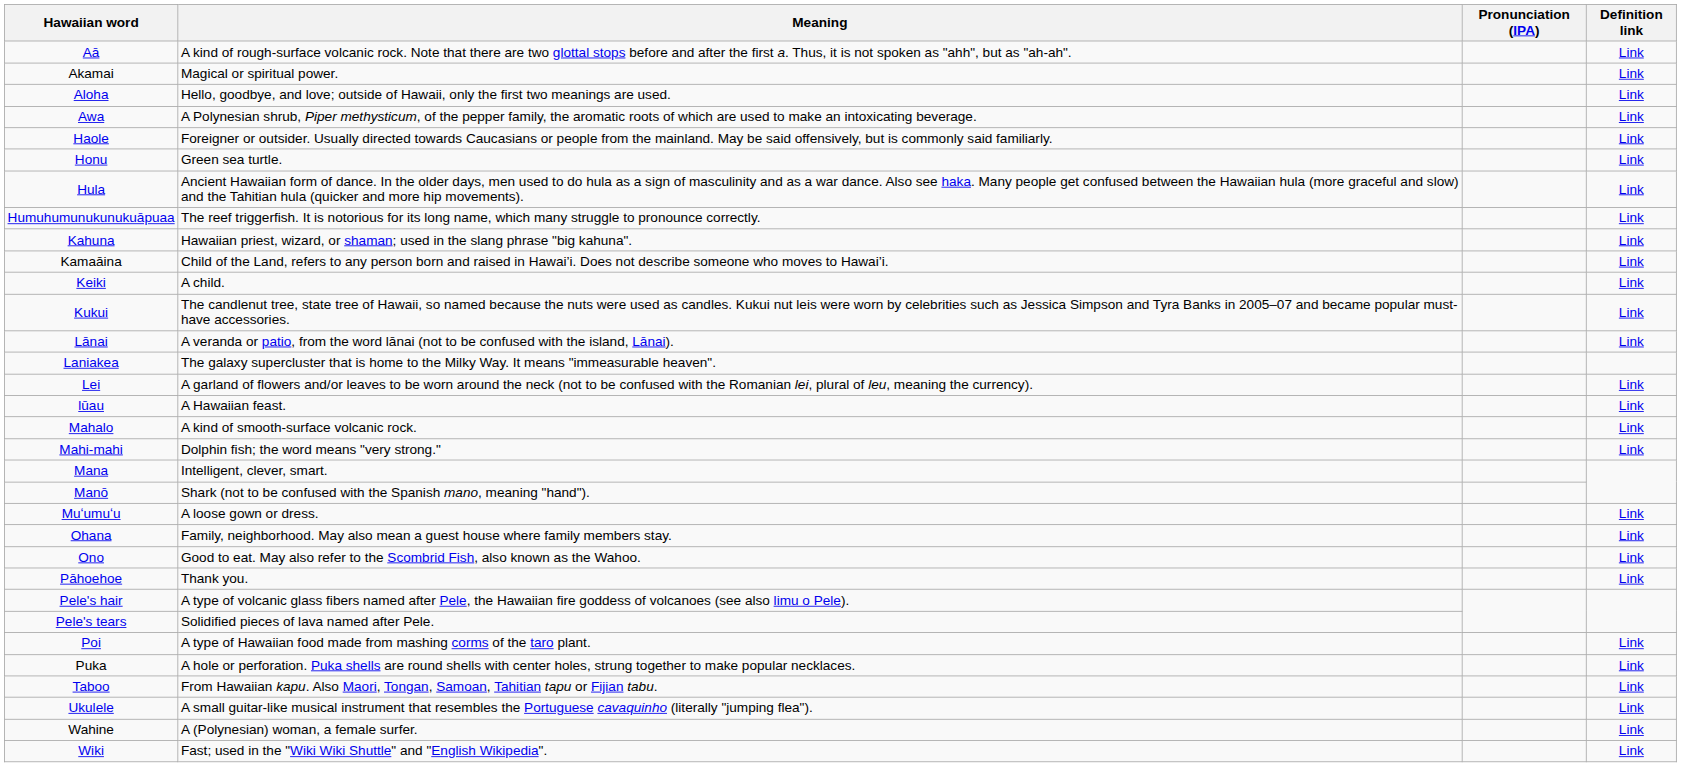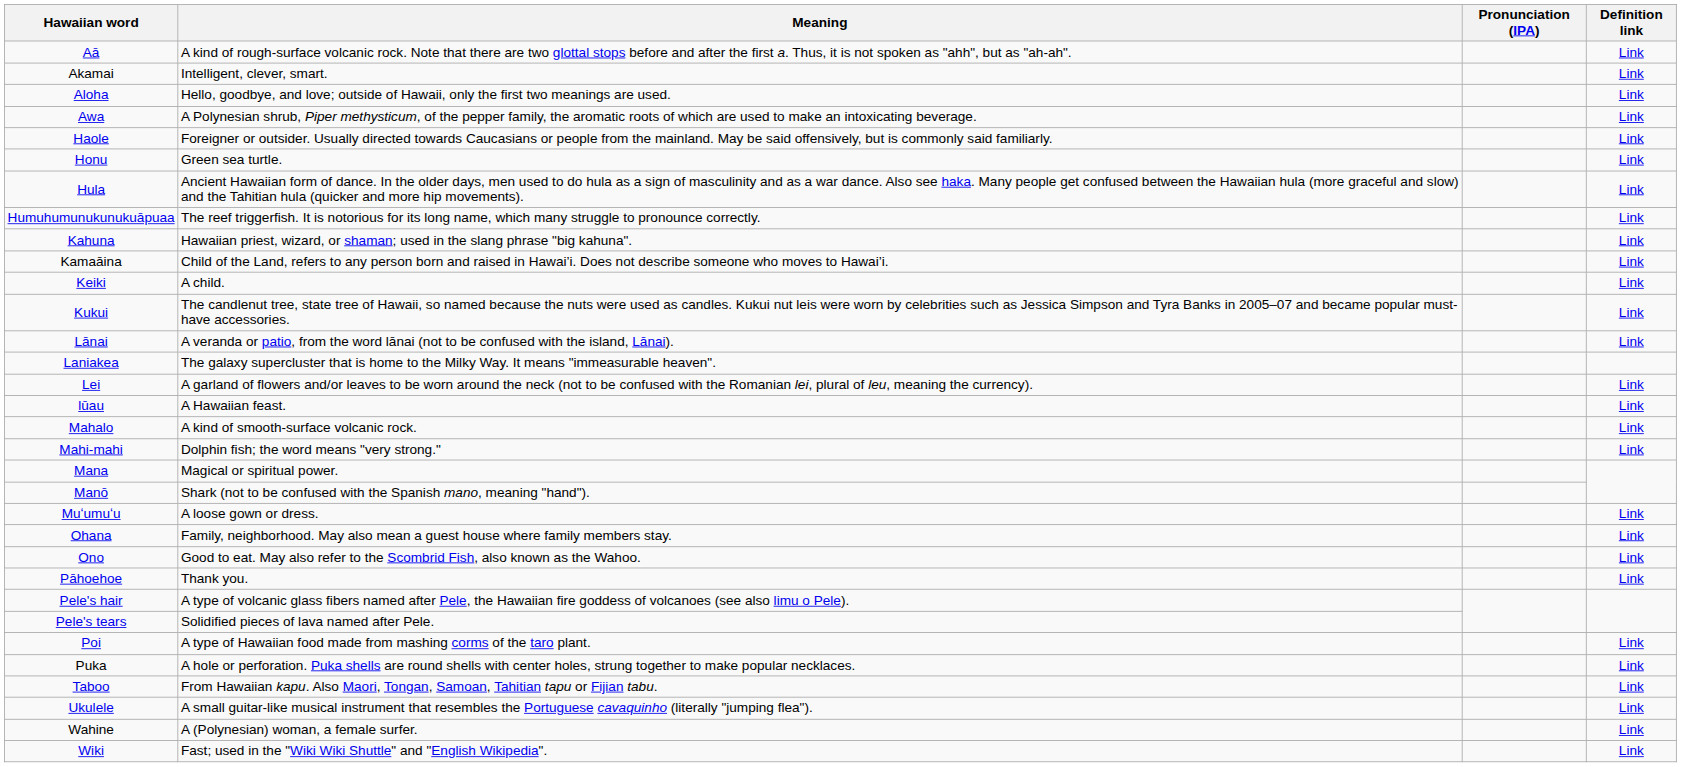 <table class="wikitable sortable">
 <tr>
 <th>Hawaiian word</th>
 <th>Meaning</th>
 <th>Pronunciation (<a href='#'>IPA</a>)</th>
 <th>Definition link<br></th>
 </tr>
 <tr>
 <td align="center"><a href='#'>Aā</a></td>
 <td>A kind of rough-surface volcanic rock. Note that there are two <a href='#'>glottal stops</a> before and after the first <em>a</em>. Thus, it is not spoken as "ahh", but as "ah-ah".</td>
 <td align="center"></td>
 <td align="center"><a href='#'>Link</a></td>
 </tr>
 <tr>
 <td align="center">Akamai</td>
-<td>Magical or spiritual power.</td>
+<td>Intelligent, clever, smart.</td>
 <td align="center"></td>
 <td align="center"><a href='#'>Link</a></td>
 </tr>
 <tr>
 <td align="center"><a href='#'>Aloha</a></td>
 <td>Hello, goodbye, and love; outside of Hawaii, only the first two meanings are used.</td>
 <td align="center"></td>
 <td align="center"><a href='#'>Link</a></td>
 </tr>
 <tr>
 <td align="center"><a href='#'>Awa</a></td>
 <td>A Polynesian shrub, <em>Piper methysticum</em>, of the pepper family, the aromatic roots of which are used to make an intoxicating beverage.</td>
 <td align="center"></td>
 <td align="center"><a href='#'>Link</a> </td>
 </tr>
 <tr>
 <td align="center"><a href='#'>Haole</a></td>
 <td>Foreigner or outsider. Usually directed towards Caucasians or people from the mainland. May be said offensively, but is commonly said familiarly.</td>
 <td align="center"></td>
 <td align="center"><a href='#'>Link</a></td>
 </tr>
 <tr>
 <td align="center"><a href='#'>Honu</a></td>
 <td>Green sea turtle.</td>
 <td align="center"></td>
 <td align="center"><a href='#'>Link</a></td>
 </tr>
 <tr>
 <td align="center"><a href='#'>Hula</a></td>
 <td>Ancient Hawaiian form of dance. In the older days, men used to do hula as a sign of masculinity and as a war dance. Also see <a href='#'>haka</a>. Many people get confused between the Hawaiian hula (more graceful and slow) and the Tahitian hula (quicker and more hip movements).</td>
 <td align="center"></td>
 <td align="center"><a href='#'>Link</a></td>
 </tr>
 <tr>
 <td align="center"><a href='#'>Humuhumunukunukuāpuaa</a></td>
 <td>The reef triggerfish. It is notorious for its long name, which many struggle to pronounce correctly.</td>
 <td align="center"></td>
 <td align="center"><a href='#'>Link</a></td>
 </tr>
 <tr>
 <td align="center"><a href='#'>Kahuna</a></td>
 <td>Hawaiian priest, wizard, or <a href='#'>shaman</a>; used in the slang phrase "big kahuna".</td>
 <td align="center"></td>
 <td align="center"><a href='#'>Link</a></td>
 </tr>
 <tr>
 <td align="center">Kamaāina</td>
 <td>Child of the Land, refers to any person born and raised in Hawai’i. Does not describe someone who moves to Hawai’i.</td>
 <td align="center"></td>
 <td align="center"><a href='#'>Link</a></td>
 </tr>
 <tr>
 <td align="center"><a href='#'>Keiki</a></td>
 <td>A child.</td>
 <td align="center"></td>
 <td align="center"><a href='#'>Link</a></td>
 </tr>
 <tr>
 <td align="center"><a href='#'>Kukui</a></td>
 <td>The candlenut tree, state tree of Hawaii, so named because the nuts were used as candles. Kukui nut leis were worn by celebrities such as Jessica Simpson and Tyra Banks in 2005–07 and became popular must-have accessories.</td>
 <td align="center"></td>
 <td align="center"><a href='#'>Link</a></td>
 </tr>
 <tr>
 <td align="center"><a href='#'>Lānai</a></td>
 <td>A veranda or <a href='#'>patio</a>, from the word lānai (not to be confused with the island, <a href='#'>Lānai</a>).</td>
 <td align="center"></td>
 <td align="center"><a href='#'>Link</a></td>
 </tr>
 <tr>
 <td align="center"><a href='#'>Laniakea</a></td>
 <td>The galaxy supercluster that is home to the Milky Way. It means "immeasurable heaven".</td>
 <td align="center"></td>
 <td align="center"></td>
 </tr>
 <tr>
 <td align="center"><a href='#'>Lei</a></td>
 <td>A garland of flowers and/or leaves to be worn around the neck (not to be confused with the Romanian <em>lei</em>, plural of <em>leu</em>, meaning the currency).</td>
 <td align="center"></td>
 <td align="center"><a href='#'>Link</a></td>
 </tr>
 <tr>
 <td align="center"><a href='#'>lūau</a></td>
 <td>A Hawaiian feast.</td>
 <td align="center"></td>
 <td align="center"><a href='#'>Link</a></td>
 </tr>
 <tr>
 <td align="center"><a href='#'>Mahalo</a></td>
 <td>A kind of smooth-surface volcanic rock.</td>
 <td align="center"></td>
 <td align="center"><a href='#'>Link</a></td>
 </tr>
 <tr>
 <td align="center"><a href='#'>Mahi-mahi</a></td>
 <td>Dolphin fish; the word means "very strong."</td>
 <td align="center"></td>
 <td align="center"><a href='#'>Link</a></td>
 </tr>
 <tr>
 <td align="center"><a href='#'>Mana</a></td>
-<td>Intelligent, clever, smart.</td>
+<td>Magical or spiritual power.</td>
 <td align="center"></td>
 <td align="center" rowspan="2"></td>
 </tr>
 <tr>
 <td align="center"><a href='#'>Manō</a></td>
 <td>Shark (not to be confused with the Spanish <em>mano</em>, meaning "hand").</td>
 <td align="center"></td>
 </tr>
 <tr>
 <td align="center"><a href='#'>Muʻumuʻu</a></td>
 <td>A loose gown or dress.</td>
 <td align="center"></td>
 <td align="center"><a href='#'>Link</a></td>
 </tr>
 <tr>
 <td align="center"><a href='#'>Ohana</a></td>
 <td>Family, neighborhood. May also mean a guest house where family members stay.</td>
 <td align="center"></td>
 <td align="center"><a href='#'>Link</a></td>
 </tr>
 <tr>
 <td align="center"><a href='#'>Ono</a></td>
 <td>Good to eat. May also refer to the <a href='#'>Scombrid Fish</a>, also known as the Wahoo.</td>
 <td align="center"></td>
 <td align="center"><a href='#'>Link</a></td>
 </tr>
 <tr>
 <td align="center"><a href='#'>Pāhoehoe</a></td>
 <td>Thank you.</td>
 <td align="center"></td>
 <td align="center"><a href='#'>Link</a></td>
 </tr>
 <tr>
 <td align="center"><a href='#'>Pele's hair</a></td>
 <td>A type of volcanic glass fibers named after <a href='#'>Pele</a>, the Hawaiian fire goddess of volcanoes (see also <a href='#'>limu o Pele</a>).</td>
 <td align="center" rowspan="2"></td>
 <td align="center" rowspan="2"></td>
 </tr>
 <tr>
 <td align="center"><a href='#'>Pele's tears</a></td>
 <td>Solidified pieces of lava named after Pele.</td>
 </tr>
 <tr>
 <td align="center"><a href='#'>Poi</a></td>
 <td>A type of Hawaiian food made from mashing <a href='#'>corms</a> of the <a href='#'>taro</a> plant.</td>
 <td align="center"></td>
 <td align="center"><a href='#'>Link</a></td>
 </tr>
 <tr>
 <td align="center">Puka</td>
 <td>A hole or perforation. <a href='#'>Puka shells</a> are round shells with center holes, strung together to make popular necklaces.</td>
 <td align="center"></td>
 <td align="center"><a href='#'>Link</a></td>
 </tr>
 <tr>
 <td align="center"><a href='#'>Taboo</a></td>
 <td>From Hawaiian <em>kapu</em>. Also <a href='#'>Maori</a>, <a href='#'>Tongan</a>, <a href='#'>Samoan</a>, <a href='#'>Tahitian</a> <em>tapu</em> or <a href='#'>Fijian</a> <em>tabu</em>.</td>
 <td align="center"></td>
 <td align="center"><a href='#'>Link</a></td>
 </tr>
 <tr>
 <td align="center"><a href='#'>Ukulele</a></td>
 <td>A small guitar-like musical instrument that resembles the <a href='#'>Portuguese</a> <em><a href='#'>cavaquinho</a></em> (literally "jumping flea").</td>
 <td align="center"></td>
 <td align="center"><a href='#'>Link</a></td>
 </tr>
 <tr>
 <td align="center">Wahine</td>
 <td>A (Polynesian) woman, a female surfer.</td>
 <td align="center"></td>
 <td align="center"><a href='#'>Link</a></td>
 </tr>
 <tr>
 <td align="center"><a href='#'>Wiki</a></td>
 <td>Fast; used in the "<a href='#'>Wiki Wiki Shuttle</a>" and "<a href='#'>English Wikipedia</a>".</td>
 <td align="center"></td>
 <td align="center"><a href='#'>Link</a></td>
 </tr>
 </table>
